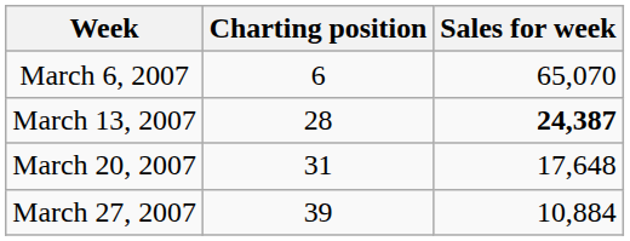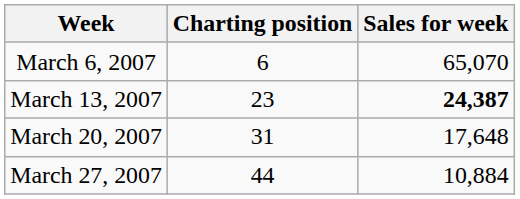 <table class="wikitable" style="text-align:center;">
 <tr>
 <th>Week</th>
 <th>Charting position</th>
 <th>Sales for week</th>
 </tr>
 <tr>
 <td>March 6, 2007</td>
 <td>6</td>
 <td style="text-align:right;">65,070</td>
 </tr>
 <tr>
 <td>March 13, 2007</td>
-<td>28</td>
+<td>23</td>
 <td style="text-align:right;"><strong>24,387</strong></td>
 </tr>
 <tr>
 <td>March 20, 2007</td>
 <td>31</td>
 <td style="text-align:right;">17,648</td>
 </tr>
 <tr>
 <td>March 27, 2007</td>
-<td>39</td>
+<td>44</td>
 <td style="text-align:right;">10,884</td>
 </tr>
 </table>
